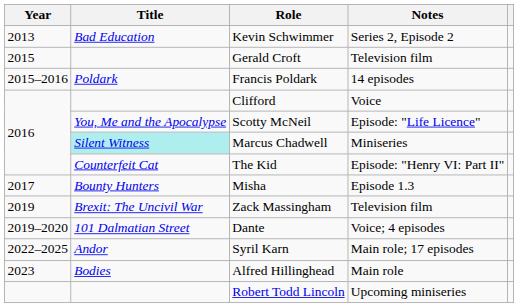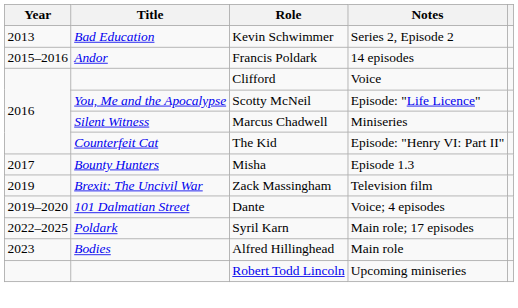 <table class="wikitable plainrowheaders sortable" style="margin-right: 0;">
 <tr>
 <th scope="col">Year</th>
 <th scope="col">Title</th>
 <th scope="col">Role</th>
 <th scope="col" class="unsortable">Notes</th>
 <th scope="col" class="unsortable"></th>
 </tr>
 <tr>
 <td>2013</td>
 <td><em><a href='#'>Bad Education</a></em></td>
 <td>Kevin Schwimmer</td>
 <td>Series 2, Episode 2</td>
 <td align=center></td>
 </tr>
 <tr>
-<td>2015</td>
-<td><em></em></td>
-<td>Gerald Croft</td>
-<td>Television film</td>
-<td align=center></td>
-</tr>
-<tr>
 <td>2015–2016</td>
-<td><em><a href='#'>Poldark</a></em></td>
+<td><em><a href='#'>Andor</a></em></td>
 <td>Francis Poldark</td>
 <td>14 episodes</td>
 <td align=center></td>
 </tr>
 <tr>
 <td rowspan=4>2016</td>
 <td><em></em></td>
 <td>Clifford</td>
 <td>Voice</td>
 <td align=center></td>
 </tr>
 <tr>
 <td><em><a href='#'>You, Me and the Apocalypse</a></em></td>
 <td>Scotty McNeil</td>
 <td>Episode: "<a href='#'>Life Licence</a>"</td>
 <td align=center></td>
 </tr>
 <tr>
-<td style="background: paleturquoise;"><em><a href='#'>Silent Witness</a></em></td>
+<td><em><a href='#'>Silent Witness</a></em></td>
 <td>Marcus Chadwell</td>
 <td>Miniseries</td>
 <td align=center></td>
 </tr>
 <tr>
 <td><em><a href='#'>Counterfeit Cat</a></em></td>
 <td>The Kid</td>
 <td>Episode: "Henry VI: Part II"</td>
 <td align=center></td>
 </tr>
 <tr>
 <td>2017</td>
 <td><em><a href='#'>Bounty Hunters</a></em></td>
 <td>Misha</td>
 <td>Episode 1.3</td>
 <td align=center></td>
 </tr>
 <tr>
 <td>2019</td>
 <td><em><a href='#'>Brexit: The Uncivil War</a></em></td>
 <td>Zack Massingham</td>
 <td>Television film</td>
 <td align=center></td>
 </tr>
 <tr>
 <td>2019–2020</td>
 <td><em><a href='#'>101 Dalmatian Street</a></em></td>
 <td>Dante</td>
 <td>Voice; 4 episodes</td>
 <td align=center></td>
 </tr>
 <tr>
 <td>2022–2025</td>
-<td><em><a href='#'>Andor</a></em></td>
+<td><em><a href='#'>Poldark</a></em></td>
 <td>Syril Karn</td>
 <td>Main role; 17 episodes</td>
 <td align=center></td>
 </tr>
 <tr>
 <td>2023</td>
 <td><em><a href='#'>Bodies</a></em></td>
 <td>Alfred Hillinghead</td>
 <td>Main role</td>
 <td align=center></td>
 </tr>
 <tr>
 <td></td>
 <td></td>
 <td><a href='#'>Robert Todd Lincoln</a></td>
 <td>Upcoming miniseries</td>
 <td align=center></td>
 </tr>
 </table>
